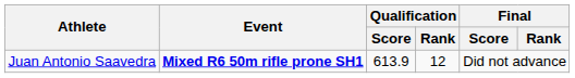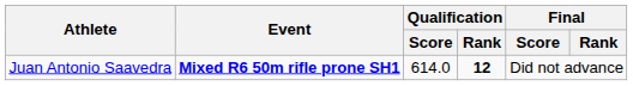 <table class=wikitable>
 <tr>
 <th rowspan="2">Athlete</th>
 <th rowspan="2">Event</th>
 <th colspan="2">Qualification</th>
 <th colspan="2">Final</th>
 </tr>
 <tr>
 <th>Score</th>
 <th>Rank</th>
 <th>Score</th>
 <th>Rank</th>
 </tr>
 <tr align=center>
 <td><a href='#'>Juan Antonio Saavedra</a></td>
 <td><strong><a href='#'>Mixed R6 50m rifle prone SH1</a></strong></td>
-<td>613.9</td>
-<td>12</td>
+<td>614.0</td>
+<td><strong>12</strong></td>
 <td colspan=2>Did not advance</td>
 </tr>
 </table>
